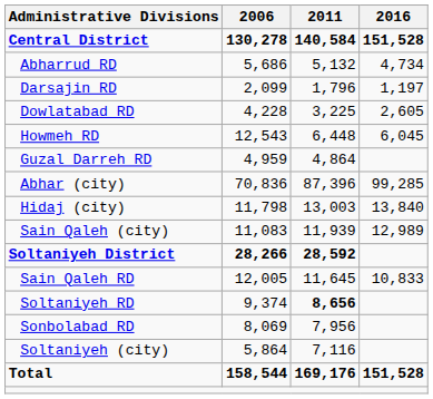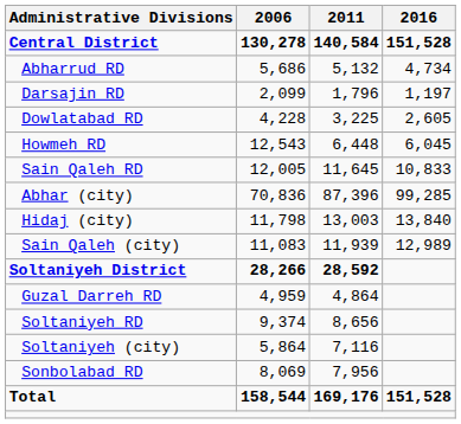 <table class="wikitable">
 <tr>
 <th>Administrative Divisions</th>
 <th>2006</th>
 <th>2011</th>
 <th>2016</th>
 </tr>
 <tr>
 <td><strong><a href='#'>Central District</a></strong></td>
 <td style="text-align: right;"><strong>130,278</strong></td>
 <td style="text-align: right;"><strong>140,584</strong></td>
 <td style="text-align: right;"><strong>151,528</strong></td>
 </tr>
 <tr>
 <td style="padding-left: 1em;"><a href='#'>Abharrud RD</a></td>
 <td style="text-align: right;">5,686</td>
 <td style="text-align: right;">5,132</td>
 <td style="text-align: right;">4,734</td>
 </tr>
 <tr>
 <td style="padding-left: 1em;"><a href='#'>Darsajin RD</a></td>
 <td style="text-align: right;">2,099</td>
 <td style="text-align: right;">1,796</td>
 <td style="text-align: right;">1,197</td>
 </tr>
 <tr>
 <td style="padding-left: 1em;"><a href='#'>Dowlatabad RD</a></td>
 <td style="text-align: right;">4,228</td>
 <td style="text-align: right;">3,225</td>
 <td style="text-align: right;">2,605</td>
 </tr>
 <tr>
 <td style="padding-left: 1em;"><a href='#'>Howmeh RD</a></td>
 <td style="text-align: right;">12,543</td>
 <td style="text-align: right;">6,448</td>
 <td style="text-align: right;">6,045</td>
 </tr>
 <tr>
-<td style="padding-left: 1em;"><a href='#'>Guzal Darreh RD</a></td>
-<td style="text-align: right;">4,959</td>
-<td style="text-align: right;">4,864</td>
-<td style="text-align: right;"></td>
+<td style="padding-left: 1em;"><a href='#'>Sain Qaleh RD</a></td>
+<td style="text-align: right;">12,005</td>
+<td style="text-align: right;">11,645</td>
+<td style="text-align: right;">10,833</td>
 </tr>
 <tr>
 <td style="padding-left: 1em;"><a href='#'>Abhar</a> (city)</td>
 <td style="text-align: right;">70,836</td>
 <td style="text-align: right;">87,396</td>
 <td style="text-align: right;">99,285</td>
 </tr>
 <tr>
 <td style="padding-left: 1em;"><a href='#'>Hidaj</a> (city)</td>
 <td style="text-align: right;">11,798</td>
 <td style="text-align: right;">13,003</td>
 <td style="text-align: right;">13,840</td>
 </tr>
 <tr>
 <td style="padding-left: 1em;"><a href='#'>Sain Qaleh</a> (city)</td>
 <td style="text-align: right;">11,083</td>
 <td style="text-align: right;">11,939</td>
 <td style="text-align: right;">12,989</td>
 </tr>
 <tr>
 <td><strong><a href='#'>Soltaniyeh District</a></strong></td>
 <td style="text-align: right;"><strong>28,266</strong></td>
 <td style="text-align: right;"><strong>28,592</strong></td>
 <td style="text-align: right;"></td>
 </tr>
 <tr>
-<td style="padding-left: 1em;"><a href='#'>Sain Qaleh RD</a></td>
-<td style="text-align: right;">12,005</td>
-<td style="text-align: right;">11,645</td>
-<td style="text-align: right;">10,833</td>
+<td style="padding-left: 1em;"><a href='#'>Guzal Darreh RD</a></td>
+<td style="text-align: right;">4,959</td>
+<td style="text-align: right;">4,864</td>
+<td style="text-align: right;"></td>
 </tr>
 <tr>
 <td style="padding-left: 1em;"><a href='#'>Soltaniyeh RD</a></td>
 <td style="text-align: right;">9,374</td>
-<td style="text-align: right;"><strong>8,656</strong></td>
+<td style="text-align: right;">8,656</td>
+<td style="text-align: right;"></td>
+</tr>
+<tr>
+<td style="padding-left: 1em;"><a href='#'>Soltaniyeh</a> (city)</td>
+<td style="text-align: right;">5,864</td>
+<td style="text-align: right;">7,116</td>
 <td style="text-align: right;"></td>
 </tr>
 <tr>
 <td style="padding-left: 1em;"><a href='#'>Sonbolabad RD</a></td>
 <td style="text-align: right;">8,069</td>
 <td style="text-align: right;">7,956</td>
-<td style="text-align: right;"></td>
-</tr>
-<tr>
-<td style="padding-left: 1em;"><a href='#'>Soltaniyeh</a> (city)</td>
-<td style="text-align: right;">5,864</td>
-<td style="text-align: right;">7,116</td>
 <td style="text-align: right;"></td>
 </tr>
 <tr>
 <td><strong>Total</strong></td>
 <td style="text-align: right;"><strong>158,544</strong></td>
 <td style="text-align: right;"><strong>169,176</strong></td>
 <td style="text-align: right;"><strong>151,528</strong></td>
 </tr>
 <tr>
 <td colspan=4></td>
 </tr>
 </table>
